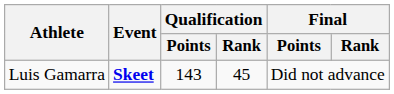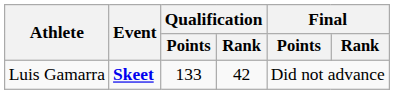 <table class="wikitable" style="font-size:90%">
 <tr>
 <th rowspan="2">Athlete</th>
 <th rowspan="2">Event</th>
 <th colspan=2>Qualification</th>
 <th colspan=2>Final</th>
 </tr>
 <tr style="font-size:95%">
 <th>Points</th>
 <th>Rank</th>
 <th>Points</th>
 <th>Rank</th>
 </tr>
 <tr align=center>
 <td align=left>Luis Gamarra</td>
 <td align=left><strong><a href='#'>Skeet</a></strong></td>
-<td>143</td>
-<td>45</td>
+<td>133</td>
+<td>42</td>
 <td colspan=2>Did not advance</td>
 </tr>
 </table>
